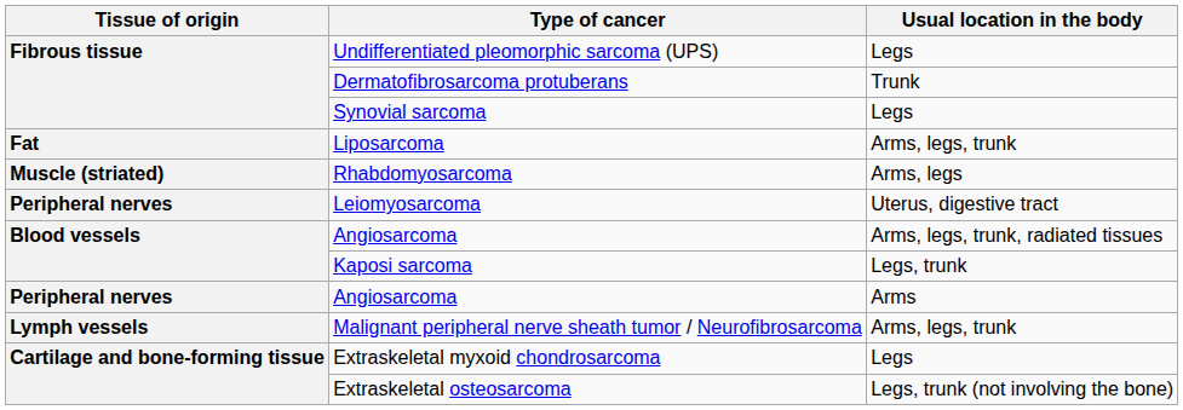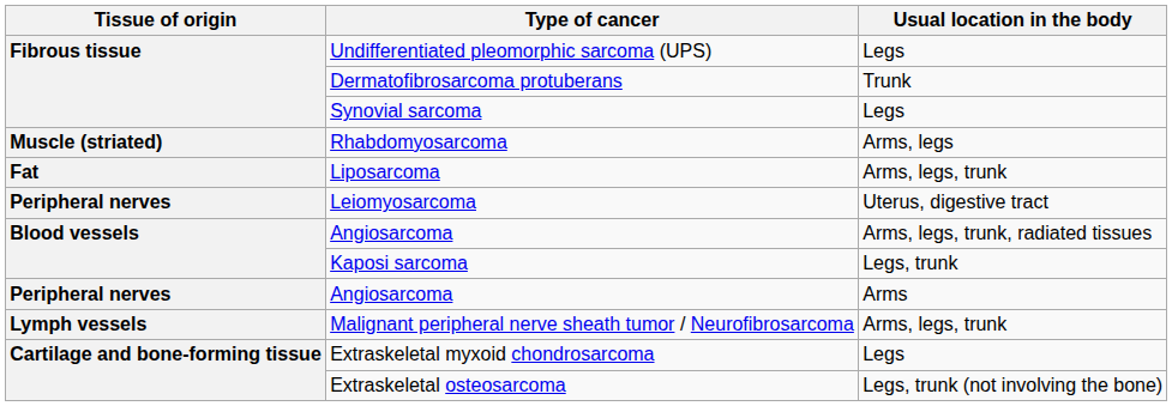 <table class="wikitable plainrowheaders">
 <tr style="vertical-align: top;">
 <th scope="col">Tissue of origin</th>
 <th scope="col">Type of cancer</th>
 <th scope="col">Usual location in the body</th>
 </tr>
 <tr style="vertical-align: top;">
 <th scope="row" style="text-align: left;" rowspan=3>Fibrous tissue</th>
 <td><a href='#'>Undifferentiated pleomorphic sarcoma</a> (UPS)</td>
 <td>Legs</td>
 </tr>
 <tr style="vertical-align: top;">
 <td><a href='#'>Dermatofibrosarcoma protuberans</a></td>
 <td>Trunk</td>
 </tr>
 <tr>
 <td><a href='#'>Synovial sarcoma</a></td>
 <td>Legs</td>
 </tr>
 <tr style="vertical-align: top;">
+<th scope="row" style="text-align: left;">Muscle (striated)</th>
+<td><a href='#'>Rhabdomyosarcoma</a></td>
+<td>Arms, legs</td>
+</tr>
+<tr style="vertical-align: top;">
 <th scope="row" style="text-align: left;">Fat</th>
 <td><a href='#'>Liposarcoma</a></td>
 <td>Arms, legs, trunk</td>
-</tr>
-<tr style="vertical-align: top;">
-<th scope="row" style="text-align: left;">Muscle (striated)</th>
-<td><a href='#'>Rhabdomyosarcoma</a></td>
-<td>Arms, legs</td>
 </tr>
 <tr style="vertical-align: top;">
 <th scope="row" style="text-align: left;">Peripheral nerves</th>
 <td><a href='#'>Leiomyosarcoma</a></td>
 <td>Uterus, digestive tract</td>
 </tr>
 <tr style="vertical-align: top;">
 <th scope="row" style="text-align: left;" rowspan=2>Blood vessels</th>
 <td><a href='#'>Angiosarcoma</a></td>
 <td>Arms, legs, trunk, radiated tissues</td>
 </tr>
 <tr style="vertical-align: top;">
 <td><a href='#'>Kaposi sarcoma</a></td>
 <td>Legs, trunk</td>
 </tr>
 <tr style="vertical-align: top;">
 <th scope="row" style="text-align: left;">Peripheral nerves</th>
 <td><a href='#'>Angiosarcoma</a></td>
 <td>Arms</td>
 </tr>
 <tr style="vertical-align: top;">
 <th scope="row" style="text-align: left;">Lymph vessels</th>
 <td><a href='#'>Malignant peripheral nerve sheath tumor</a> / <a href='#'>Neurofibrosarcoma</a></td>
 <td>Arms, legs, trunk</td>
 </tr>
 <tr style="vertical-align: top;">
 <th scope="row" style="text-align: left;" rowspan=2>Cartilage and bone-forming tissue</th>
 <td>Extraskeletal myxoid <a href='#'>chondrosarcoma</a></td>
 <td>Legs</td>
 </tr>
 <tr style="vertical-align: top;">
 <td>Extraskeletal <a href='#'>osteosarcoma</a></td>
 <td>Legs, trunk (not involving the bone)</td>
 </tr>
 </table>
